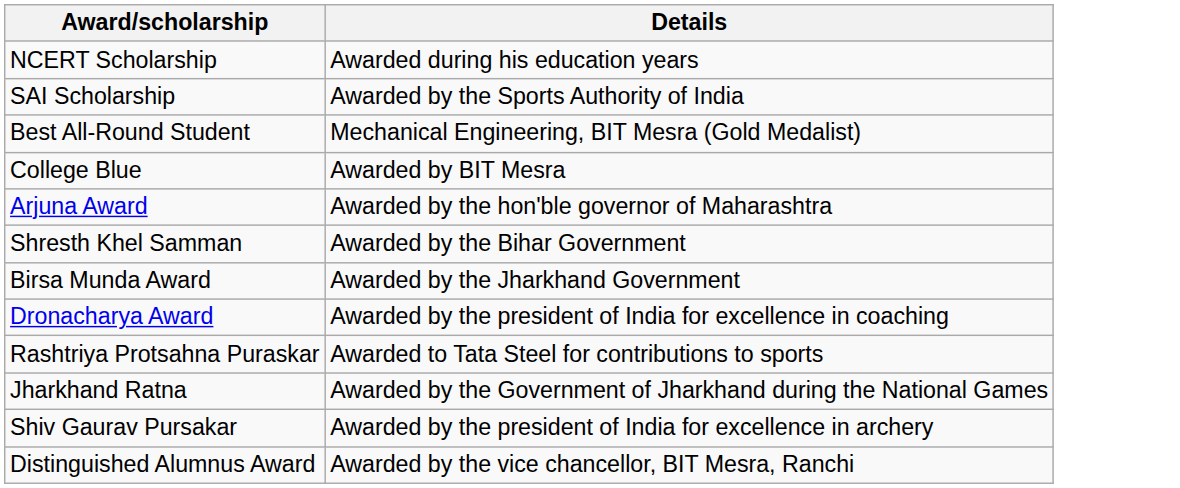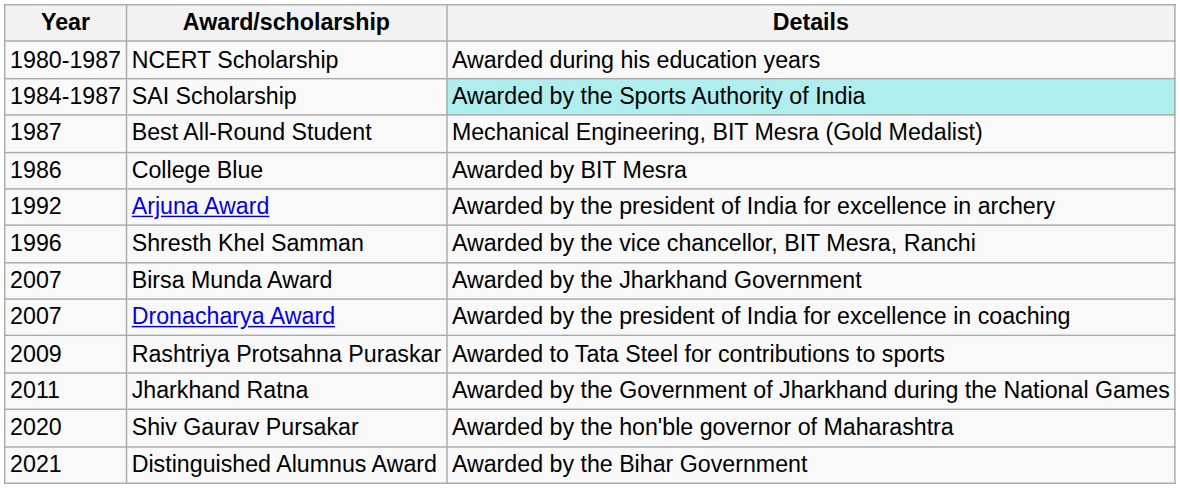 <table class="wikitable">
 <tr>
+<th><strong>Year</strong></th>
 <th><strong>Award/scholarship</strong></th>
 <th><strong>Details</strong></th>
 </tr>
 <tr>
+<td>1980-1987</td>
 <td>NCERT Scholarship</td>
 <td>Awarded during his education years</td>
 </tr>
 <tr>
+<td>1984-1987</td>
 <td>SAI Scholarship</td>
-<td>Awarded by the Sports Authority of India</td>
+<td style="background: paleturquoise;">Awarded by the Sports Authority of India</td>
 </tr>
 <tr>
+<td>1987</td>
 <td>Best All-Round Student</td>
 <td>Mechanical Engineering, BIT Mesra (Gold Medalist)</td>
 </tr>
 <tr>
+<td>1986</td>
 <td>College Blue</td>
 <td>Awarded by BIT Mesra</td>
 </tr>
 <tr>
+<td>1992</td>
 <td><a href='#'>Arjuna Award</a></td>
-<td>Awarded by the hon'ble governor of Maharashtra</td>
+<td>Awarded by the president of India for excellence in archery</td>
 </tr>
 <tr>
+<td>1996</td>
 <td>Shresth Khel Samman</td>
-<td>Awarded by the Bihar Government</td>
+<td>Awarded by the vice chancellor, BIT Mesra, Ranchi</td>
 </tr>
 <tr>
+<td>2007</td>
 <td>Birsa Munda Award</td>
 <td>Awarded by the Jharkhand Government</td>
 </tr>
 <tr>
+<td>2007</td>
 <td><a href='#'>Dronacharya Award</a></td>
 <td>Awarded by the president of India for excellence in coaching</td>
 </tr>
 <tr>
+<td>2009</td>
 <td>Rashtriya Protsahna Puraskar</td>
 <td>Awarded to Tata Steel for contributions to sports</td>
 </tr>
 <tr>
+<td>2011</td>
 <td>Jharkhand Ratna</td>
 <td>Awarded by the Government of Jharkhand during the National Games</td>
 </tr>
 <tr>
+<td>2020</td>
 <td>Shiv Gaurav Pursakar</td>
-<td>Awarded by the president of India for excellence in archery</td>
+<td>Awarded by the hon'ble governor of Maharashtra</td>
 </tr>
 <tr>
+<td>2021</td>
 <td>Distinguished Alumnus Award</td>
-<td>Awarded by the vice chancellor, BIT Mesra, Ranchi</td>
+<td>Awarded by the Bihar Government</td>
 </tr>
 </table>
